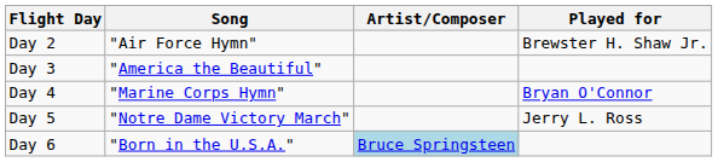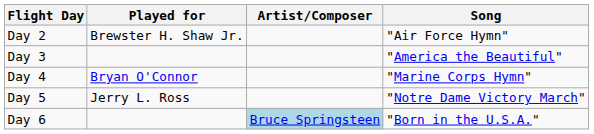 <table class="wikitable">
 <tr>
 <th>Flight Day</th>
+<th>Played for</th>
+<th>Artist/Composer</th>
 <th>Song</th>
-<th>Artist/Composer</th>
-<th>Played for</th>
 </tr>
 <tr>
 <td>Day 2</td>
+<td>Brewster H. Shaw Jr.</td>
+<td></td>
 <td>"Air Force Hymn"</td>
-<td></td>
-<td>Brewster H. Shaw Jr.</td>
 </tr>
 <tr>
 <td>Day 3</td>
-<td>"<a href='#'>America the Beautiful</a>"</td>
 <td></td>
 <td></td>
+<td>"<a href='#'>America the Beautiful</a>"</td>
 </tr>
 <tr>
 <td>Day 4</td>
+<td><a href='#'>Bryan O'Connor</a></td>
+<td></td>
 <td>"<a href='#'>Marine Corps Hymn</a>"</td>
-<td></td>
-<td><a href='#'>Bryan O'Connor</a></td>
 </tr>
 <tr>
 <td>Day 5</td>
+<td>Jerry L. Ross</td>
+<td></td>
 <td>"<a href='#'>Notre Dame Victory March</a>"</td>
-<td></td>
-<td>Jerry L. Ross</td>
 </tr>
 <tr>
 <td>Day 6</td>
+<td></td>
+<td style="background: lightblue;"><a href='#'>Bruce Springsteen</a></td>
 <td>"<a href='#'>Born in the U.S.A.</a>"</td>
-<td style="background: lightblue;"><a href='#'>Bruce Springsteen</a></td>
-<td></td>
 </tr>
 </table>
